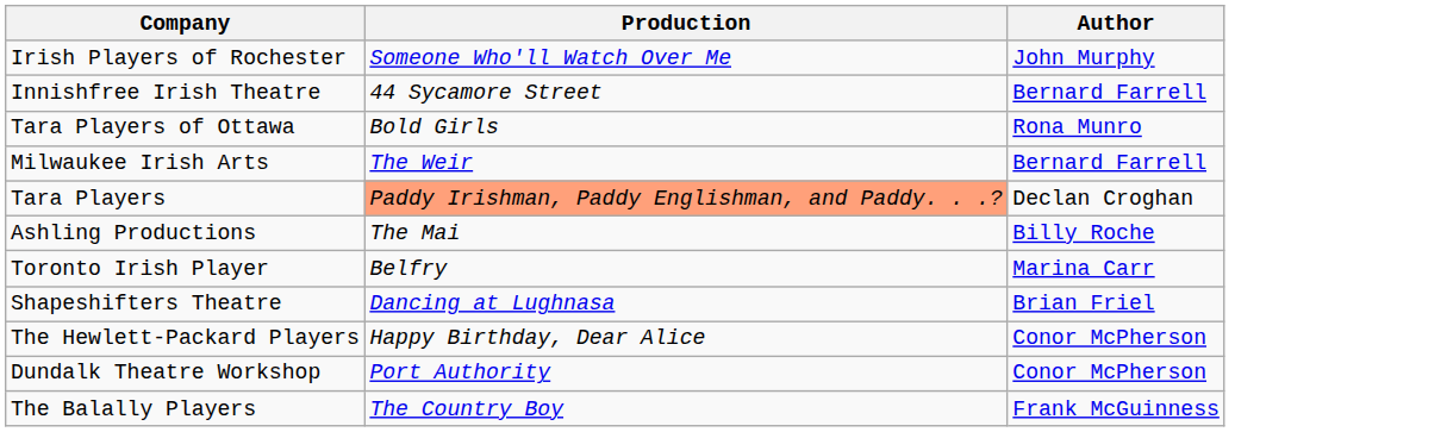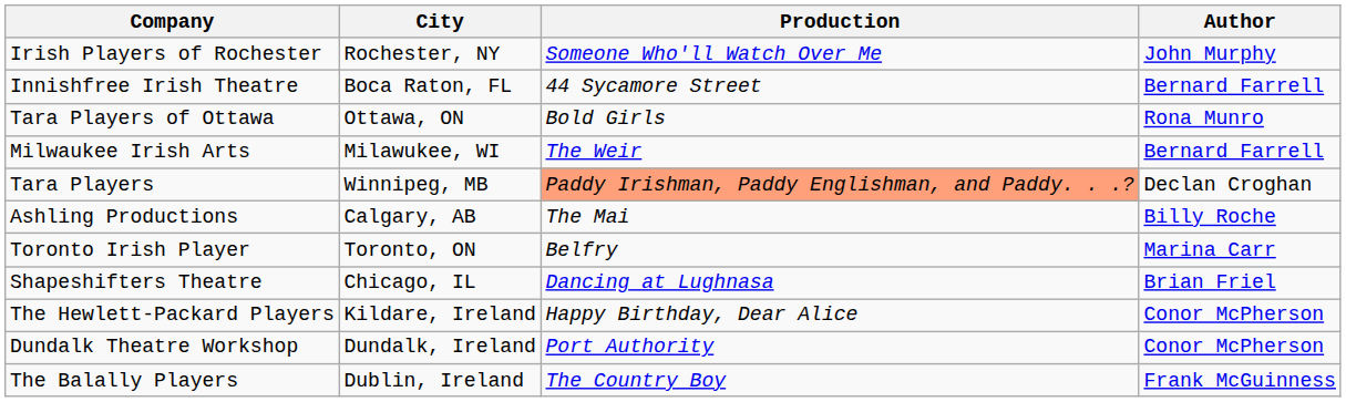 <table class="wikitable">
 <tr>
 <th>Company</th>
+<th>City</th>
 <th>Production</th>
 <th>Author</th>
 </tr>
 <tr>
 <td>Irish Players of Rochester</td>
+<td>Rochester, NY</td>
 <td><em><a href='#'>Someone Who'll Watch Over Me</a></em></td>
 <td><a href='#'>John Murphy</a></td>
 </tr>
 <tr>
 <td>Innishfree Irish Theatre</td>
+<td>Boca Raton, FL</td>
 <td><em>44 Sycamore Street</em></td>
 <td><a href='#'>Bernard Farrell</a></td>
 </tr>
 <tr>
 <td>Tara Players of Ottawa</td>
+<td>Ottawa, ON</td>
 <td><em>Bold Girls</em></td>
 <td><a href='#'>Rona Munro</a></td>
 </tr>
 <tr>
 <td>Milwaukee Irish Arts</td>
+<td>Milawukee, WI</td>
 <td><em><a href='#'>The Weir</a></em></td>
 <td><a href='#'>Bernard Farrell</a></td>
 </tr>
 <tr>
 <td>Tara Players</td>
+<td>Winnipeg, MB</td>
 <td style="background: lightsalmon;"><em>Paddy Irishman, Paddy Englishman, and Paddy. . .?</em></td>
 <td>Declan Croghan</td>
 </tr>
 <tr>
 <td>Ashling Productions</td>
+<td>Calgary, AB</td>
 <td><em>The Mai</em></td>
 <td><a href='#'>Billy Roche</a></td>
 </tr>
 <tr>
 <td>Toronto Irish Player</td>
+<td>Toronto, ON</td>
 <td><em>Belfry</em></td>
 <td><a href='#'>Marina Carr</a></td>
 </tr>
 <tr>
 <td>Shapeshifters Theatre</td>
+<td>Chicago, IL</td>
 <td><em><a href='#'>Dancing at Lughnasa</a></em></td>
 <td><a href='#'>Brian Friel</a></td>
 </tr>
 <tr>
 <td>The Hewlett-Packard Players</td>
+<td>Kildare, Ireland</td>
 <td><em>Happy Birthday, Dear Alice</em></td>
 <td><a href='#'>Conor McPherson</a></td>
 </tr>
 <tr>
 <td>Dundalk Theatre Workshop</td>
+<td>Dundalk, Ireland</td>
 <td><a href='#'><em>Port Authority</em></a></td>
 <td><a href='#'>Conor McPherson</a></td>
 </tr>
 <tr>
 <td>The Balally Players</td>
+<td>Dublin, Ireland</td>
 <td><em><a href='#'>The Country Boy</a></em></td>
 <td><a href='#'>Frank McGuinness</a></td>
 </tr>
 </table>
